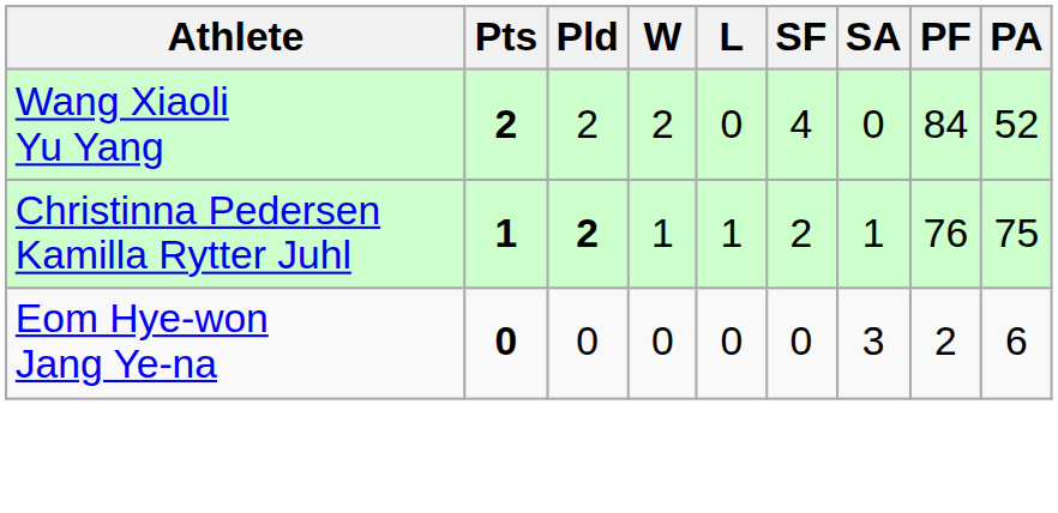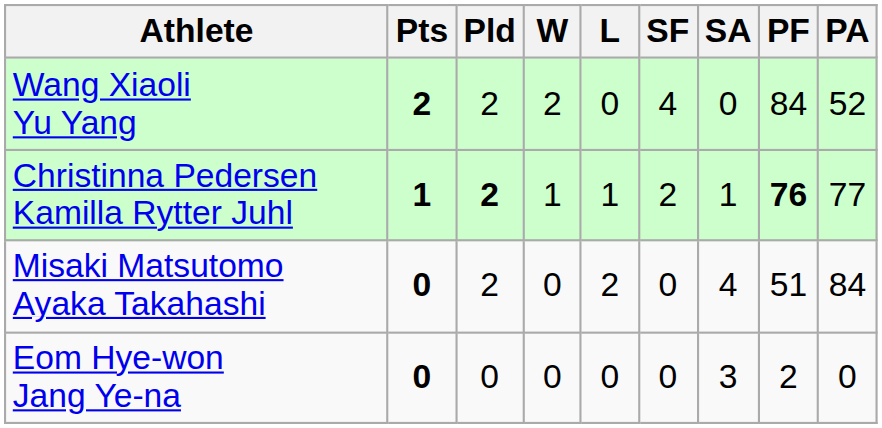 <table class=wikitable style="text-align:center">
 <tr>
 <th width=175>Athlete</th>
 <th width=20>Pts</th>
 <th width=20>Pld</th>
 <th width=20>W</th>
 <th width=20>L</th>
 <th width=20>SF</th>
 <th width=20>SA</th>
 <th width=20>PF</th>
 <th width=20>PA</th>
 </tr>
 <tr bgcolor=ccffcc>
 <td style="text-align:left"> <a href='#'>Wang Xiaoli</a><br> <a href='#'>Yu Yang</a></td>
 <td><strong>2</strong></td>
 <td>2</td>
 <td>2</td>
 <td>0</td>
 <td>4</td>
 <td>0</td>
 <td>84</td>
 <td>52</td>
 </tr>
 <tr bgcolor=ccffcc>
 <td style="text-align:left"> <a href='#'>Christinna Pedersen</a><br> <a href='#'>Kamilla Rytter Juhl</a></td>
 <td><strong>1</strong></td>
 <td><strong>2</strong></td>
 <td>1</td>
 <td>1</td>
 <td>2</td>
 <td>1</td>
-<td>76</td>
-<td>75</td>
+<td><strong>76</strong></td>
+<td>77</td>
+</tr>
+<tr bgcolor=>
+<td style="text-align:left"> <a href='#'>Misaki Matsutomo</a><br> <a href='#'>Ayaka Takahashi</a></td>
+<td><strong>0</strong></td>
+<td>2</td>
+<td>0</td>
+<td>2</td>
+<td>0</td>
+<td>4</td>
+<td>51</td>
+<td>84</td>
 </tr>
 <tr bgcolor=>
 <td style="text-align:left"> <a href='#'>Eom Hye-won</a><br> <a href='#'>Jang Ye-na</a></td>
 <td><strong>0</strong></td>
 <td>0</td>
 <td>0</td>
 <td>0</td>
 <td>0</td>
 <td>3</td>
 <td>2</td>
-<td>6</td>
+<td>0</td>
 </tr>
 </table>
